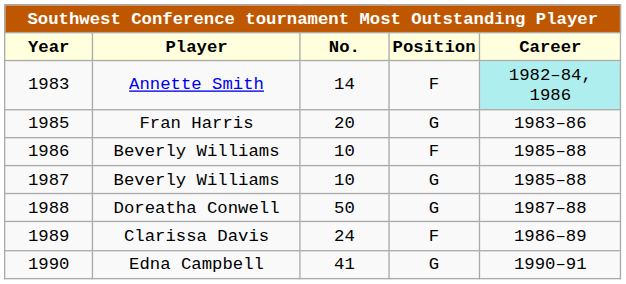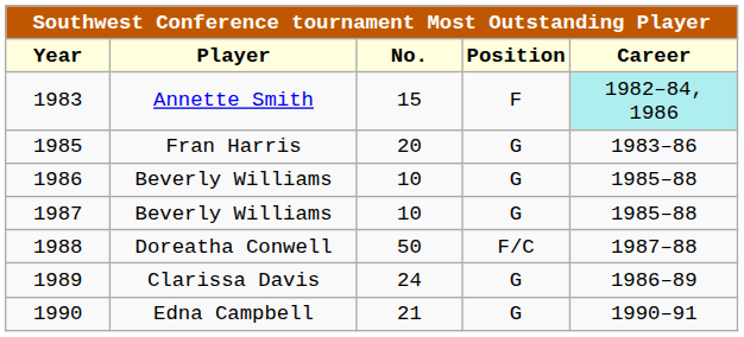 <table class="wikitable" style="text-align:center">
 <tr>
 <td colspan="5" style= "background: #BF5700; color:white"><strong>Southwest Conference tournament Most Outstanding Player</strong></td>
 </tr>
 <tr>
 <th style="width:60px; background: #ffffdd;">Year</th>
 <th style="width:150px; background: #ffffdd;">Player</th>
 <th style="width:60px; background: #ffffdd;">No.</th>
 <th style="width:60px; background: #ffffdd;">Position</th>
 <th style="width:100px; background: #ffffdd;">Career</th>
 </tr>
 <tr>
 <td>1983</td>
 <td><a href='#'>Annette Smith</a></td>
-<td>14</td>
+<td>15</td>
 <td>F</td>
 <td style="background: paleturquoise;">1982–84, 1986</td>
 </tr>
 <tr>
 <td>1985</td>
 <td>Fran Harris</td>
 <td>20</td>
 <td>G</td>
 <td>1983–86</td>
 </tr>
 <tr>
 <td>1986</td>
 <td>Beverly Williams</td>
 <td>10</td>
-<td>F</td>
+<td>G</td>
 <td>1985–88</td>
 </tr>
 <tr>
 <td>1987</td>
 <td>Beverly Williams</td>
 <td>10</td>
 <td>G</td>
 <td>1985–88</td>
 </tr>
 <tr>
 <td>1988</td>
 <td>Doreatha Conwell</td>
 <td>50</td>
-<td>G</td>
+<td>F/C</td>
 <td>1987–88</td>
 </tr>
 <tr>
 <td>1989</td>
 <td>Clarissa Davis</td>
 <td>24</td>
-<td>F</td>
+<td>G</td>
 <td>1986–89</td>
 </tr>
 <tr>
 <td>1990</td>
 <td>Edna Campbell</td>
-<td>41</td>
+<td>21</td>
 <td>G</td>
 <td>1990–91</td>
 </tr>
 </table>
